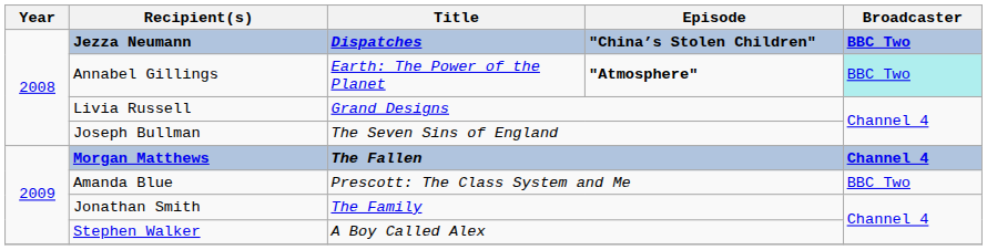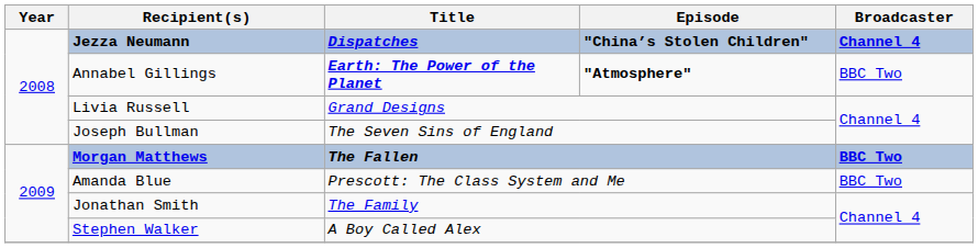 <table class="wikitable" width="95%">
 <tr>
 <th width=5%>Year</th>
 <th width=20%><strong>Recipient(s)</strong></th>
 <th width=20%>Title</th>
 <th width=20%>Episode</th>
 <th width=10%><strong>Broadcaster</strong></th>
 </tr>
 <tr>
 <td rowspan="4" style="text-align:center;"><a href='#'>2008</a></td>
 <td style="background:#B0C4DE;"><strong>Jezza Neumann</strong></td>
 <td style="background:#B0C4DE;"><strong><em><a href='#'>Dispatches</a></em></strong></td>
 <td style="background:#B0C4DE;"><strong>"China’s Stolen Children"</strong></td>
-<td style="background:#B0C4DE;"><strong><a href='#'>BBC Two</a></strong></td>
+<td style="background:#B0C4DE;"><strong><a href='#'>Channel 4</a></strong></td>
 </tr>
 <tr>
 <td>Annabel Gillings</td>
-<td><em><a href='#'>Earth: The Power of the Planet</a></em></td>
+<td><strong><em><a href='#'>Earth: The Power of the Planet</a></em></strong></td>
 <td><strong>"Atmosphere"</strong></td>
-<td style="background: paleturquoise;"><a href='#'>BBC Two</a></td>
+<td><a href='#'>BBC Two</a></td>
 </tr>
 <tr>
 <td>Livia Russell</td>
 <td colspan="2"><em><a href='#'>Grand Designs</a></em></td>
 <td rowspan="2"><a href='#'>Channel 4</a></td>
 </tr>
 <tr>
 <td>Joseph Bullman</td>
 <td colspan="2"><em>The Seven Sins of England</em></td>
 </tr>
 <tr>
 <td rowspan="4" style="text-align:center;"><a href='#'>2009</a></td>
 <td style="background:#B0C4DE;"><strong><a href='#'>Morgan Matthews</a></strong></td>
 <td colspan="2" style="background:#B0C4DE;"><strong><em>The Fallen</em></strong></td>
-<td style="background:#B0C4DE;"><strong><a href='#'>Channel 4</a></strong></td>
+<td style="background:#B0C4DE;"><strong><a href='#'>BBC Two</a></strong></td>
 </tr>
 <tr>
 <td>Amanda Blue</td>
 <td colspan="2"><em>Prescott: The Class System and Me</em></td>
 <td><a href='#'>BBC Two</a></td>
 </tr>
 <tr>
 <td>Jonathan Smith</td>
 <td colspan="2"><em><a href='#'>The Family</a></em></td>
 <td rowspan="2"><a href='#'>Channel 4</a></td>
 </tr>
 <tr>
 <td><a href='#'>Stephen Walker</a></td>
 <td colspan="2"><em>A Boy Called Alex</em></td>
 </tr>
 <tr>
 </tr>
 </table>
